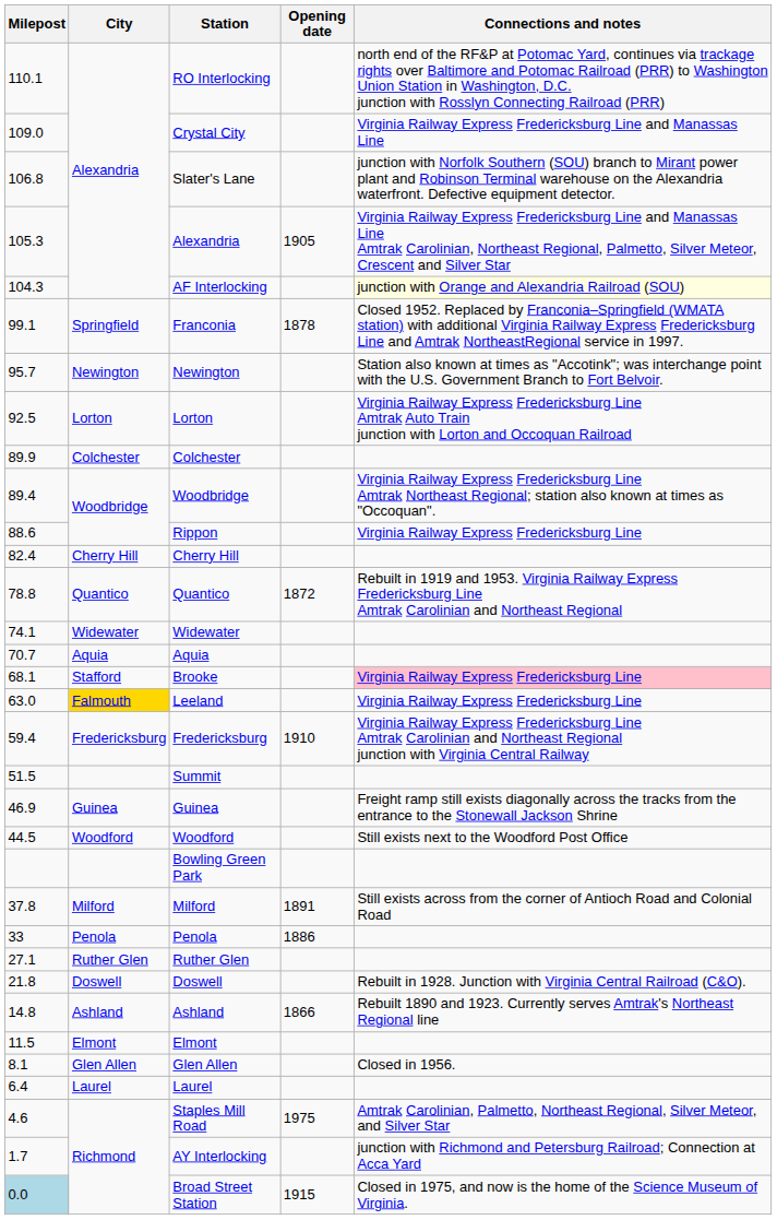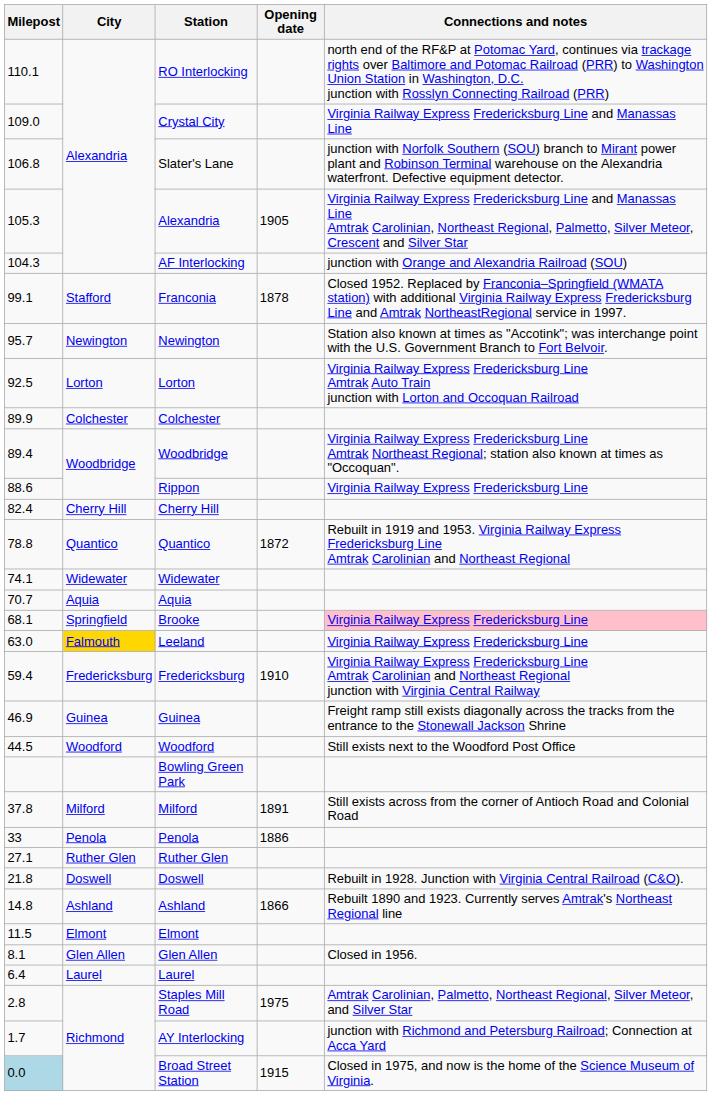 <table class="wikitable">
 <tr>
 <th>Milepost</th>
 <th>City</th>
 <th>Station</th>
 <th>Opening date</th>
 <th>Connections and notes</th>
 </tr>
 <tr>
 <td>110.1</td>
 <td rowspan=5><a href='#'>Alexandria</a></td>
 <td><a href='#'>RO Interlocking</a></td>
 <td></td>
 <td>north end of the RF&P at <a href='#'>Potomac Yard</a>, continues via <a href='#'>trackage rights</a> over <a href='#'>Baltimore and Potomac Railroad</a> (<a href='#'>PRR</a>) to <a href='#'>Washington Union Station</a> in <a href='#'>Washington, D.C.</a><br>junction with <a href='#'>Rosslyn Connecting Railroad</a> (<a href='#'>PRR</a>)</td>
 </tr>
 <tr>
 <td>109.0</td>
 <td><a href='#'>Crystal City</a></td>
 <td></td>
 <td><a href='#'>Virginia Railway Express</a> <a href='#'>Fredericksburg Line</a> and <a href='#'>Manassas Line</a></td>
 </tr>
 <tr>
 <td>106.8</td>
 <td>Slater's Lane</td>
 <td></td>
 <td>junction with <a href='#'>Norfolk Southern</a> (<a href='#'>SOU</a>) branch to <a href='#'>Mirant</a> power plant and <a href='#'>Robinson Terminal</a> warehouse on the Alexandria waterfront. Defective equipment detector.</td>
 </tr>
 <tr>
 <td>105.3</td>
 <td><a href='#'>Alexandria</a></td>
 <td>1905</td>
 <td><a href='#'>Virginia Railway Express</a> <a href='#'>Fredericksburg Line</a> and <a href='#'>Manassas Line</a><br><a href='#'>Amtrak</a> <a href='#'>Carolinian</a>, <a href='#'>Northeast Regional</a>, <a href='#'>Palmetto</a>, <a href='#'>Silver Meteor</a>, <a href='#'>Crescent</a> and <a href='#'>Silver Star</a></td>
 </tr>
 <tr>
 <td>104.3</td>
 <td><a href='#'>AF Interlocking</a></td>
 <td></td>
-<td style="background: lightyellow;">junction with <a href='#'>Orange and Alexandria Railroad</a> (<a href='#'>SOU</a>)</td>
+<td>junction with <a href='#'>Orange and Alexandria Railroad</a> (<a href='#'>SOU</a>)</td>
 </tr>
 <tr>
 <td>99.1</td>
-<td><a href='#'>Springfield</a></td>
+<td><a href='#'>Stafford</a></td>
 <td><a href='#'>Franconia</a></td>
 <td>1878</td>
 <td>Closed 1952. Replaced by <a href='#'>Franconia–Springfield (WMATA station)</a> with additional <a href='#'>Virginia Railway Express</a> <a href='#'>Fredericksburg Line</a> and <a href='#'>Amtrak</a> <a href='#'>NortheastRegional</a> service in 1997.</td>
 </tr>
 <tr>
 <td>95.7</td>
 <td><a href='#'>Newington</a></td>
 <td><a href='#'>Newington</a></td>
 <td></td>
 <td>Station also known at times as "Accotink"; was interchange point with the U.S. Government Branch to <a href='#'>Fort Belvoir</a>.</td>
 </tr>
 <tr>
 <td>92.5</td>
 <td><a href='#'>Lorton</a></td>
 <td><a href='#'>Lorton</a></td>
 <td></td>
 <td><a href='#'>Virginia Railway Express</a> <a href='#'>Fredericksburg Line</a><br><a href='#'>Amtrak</a> <a href='#'>Auto Train</a><br>junction with <a href='#'>Lorton and Occoquan Railroad</a></td>
 </tr>
 <tr>
 <td>89.9</td>
 <td><a href='#'>Colchester</a></td>
 <td><a href='#'>Colchester</a></td>
 <td></td>
 <td></td>
 </tr>
 <tr>
 <td>89.4</td>
 <td rowspan=2><a href='#'>Woodbridge</a></td>
 <td><a href='#'>Woodbridge</a></td>
 <td></td>
 <td><a href='#'>Virginia Railway Express</a> <a href='#'>Fredericksburg Line</a><br><a href='#'>Amtrak</a> <a href='#'>Northeast Regional</a>; station also known at times as "Occoquan".</td>
 </tr>
 <tr>
 <td>88.6</td>
 <td><a href='#'>Rippon</a></td>
 <td></td>
 <td><a href='#'>Virginia Railway Express</a> <a href='#'>Fredericksburg Line</a></td>
 </tr>
 <tr>
 <td>82.4</td>
 <td><a href='#'>Cherry Hill</a></td>
 <td><a href='#'>Cherry Hill</a></td>
 <td></td>
 <td></td>
 </tr>
 <tr>
 <td>78.8</td>
 <td><a href='#'>Quantico</a></td>
 <td><a href='#'>Quantico</a></td>
 <td>1872</td>
 <td>Rebuilt in 1919 and 1953. <a href='#'>Virginia Railway Express</a> <a href='#'>Fredericksburg Line</a><br><a href='#'>Amtrak</a> <a href='#'>Carolinian</a> and <a href='#'>Northeast Regional</a></td>
 </tr>
 <tr>
 <td>74.1</td>
 <td><a href='#'>Widewater</a></td>
 <td><a href='#'>Widewater</a></td>
 <td></td>
 <td></td>
 </tr>
 <tr>
 <td>70.7</td>
 <td><a href='#'>Aquia</a></td>
 <td><a href='#'>Aquia</a></td>
 <td></td>
 <td></td>
 </tr>
 <tr>
 <td>68.1</td>
-<td><a href='#'>Stafford</a></td>
+<td><a href='#'>Springfield</a></td>
 <td><a href='#'>Brooke</a></td>
 <td></td>
 <td style="background: pink;"><a href='#'>Virginia Railway Express</a> <a href='#'>Fredericksburg Line</a></td>
 </tr>
 <tr>
 <td>63.0</td>
 <td style="background: gold;"><a href='#'>Falmouth</a></td>
 <td><a href='#'>Leeland</a></td>
 <td></td>
 <td><a href='#'>Virginia Railway Express</a> <a href='#'>Fredericksburg Line</a></td>
 </tr>
 <tr>
 <td>59.4</td>
 <td><a href='#'>Fredericksburg</a></td>
 <td><a href='#'>Fredericksburg</a></td>
 <td>1910</td>
 <td><a href='#'>Virginia Railway Express</a> <a href='#'>Fredericksburg Line</a><br><a href='#'>Amtrak</a> <a href='#'>Carolinian</a> and <a href='#'>Northeast Regional</a><br>junction with <a href='#'>Virginia Central Railway</a></td>
-</tr>
-<tr>
-<td>51.5</td>
-<td></td>
-<td><a href='#'>Summit</a></td>
-<td></td>
-<td></td>
 </tr>
 <tr>
 <td>46.9</td>
 <td><a href='#'>Guinea</a></td>
 <td><a href='#'>Guinea</a></td>
 <td></td>
 <td>Freight ramp still exists diagonally across the tracks from the entrance to the <a href='#'>Stonewall Jackson</a> Shrine</td>
 </tr>
 <tr>
 <td>44.5</td>
 <td><a href='#'>Woodford</a></td>
 <td><a href='#'>Woodford</a></td>
 <td></td>
 <td>Still exists next to the Woodford Post Office</td>
 </tr>
 <tr>
 <td></td>
 <td></td>
 <td><a href='#'>Bowling Green Park</a></td>
 <td></td>
 <td></td>
 </tr>
 <tr>
 <td>37.8</td>
 <td><a href='#'>Milford</a></td>
 <td><a href='#'>Milford</a></td>
 <td>1891</td>
 <td>Still exists across from the corner of Antioch Road and Colonial Road</td>
 </tr>
 <tr>
 <td>33</td>
 <td><a href='#'>Penola</a></td>
 <td><a href='#'>Penola</a></td>
 <td>1886</td>
 <td></td>
 </tr>
 <tr>
 <td>27.1</td>
 <td><a href='#'>Ruther Glen</a></td>
 <td><a href='#'>Ruther Glen</a></td>
 <td></td>
 <td></td>
 </tr>
 <tr>
 <td>21.8</td>
 <td><a href='#'>Doswell</a></td>
 <td><a href='#'>Doswell</a></td>
 <td></td>
 <td>Rebuilt in 1928. Junction with <a href='#'>Virginia Central Railroad</a> (<a href='#'>C&O</a>).</td>
 </tr>
 <tr>
 <td>14.8</td>
 <td><a href='#'>Ashland</a></td>
 <td><a href='#'>Ashland</a></td>
 <td>1866</td>
 <td>Rebuilt 1890 and 1923. Currently serves <a href='#'>Amtrak</a>'s <a href='#'>Northeast Regional</a> line</td>
 </tr>
 <tr>
 <td>11.5</td>
 <td><a href='#'>Elmont</a></td>
 <td><a href='#'>Elmont</a></td>
 <td></td>
 <td></td>
 </tr>
 <tr>
 <td>8.1</td>
 <td><a href='#'>Glen Allen</a></td>
 <td><a href='#'>Glen Allen</a></td>
 <td></td>
 <td>Closed in 1956.</td>
 </tr>
 <tr>
 <td>6.4</td>
 <td><a href='#'>Laurel</a></td>
 <td><a href='#'>Laurel</a></td>
 <td></td>
 <td></td>
 </tr>
 <tr>
-<td>4.6</td>
+<td>2.8</td>
 <td rowspan=3><a href='#'>Richmond</a></td>
 <td><a href='#'>Staples Mill Road</a></td>
 <td>1975</td>
 <td><a href='#'>Amtrak</a> <a href='#'>Carolinian</a>, <a href='#'>Palmetto</a>, <a href='#'>Northeast Regional</a>, <a href='#'>Silver Meteor</a>, and <a href='#'>Silver Star</a></td>
 </tr>
 <tr>
 <td>1.7</td>
 <td><a href='#'>AY Interlocking</a></td>
 <td></td>
 <td>junction with <a href='#'>Richmond and Petersburg Railroad</a>; Connection at <a href='#'>Acca Yard</a></td>
 </tr>
 <tr>
 <td style="background: lightblue;">0.0</td>
 <td><a href='#'>Broad Street Station</a></td>
 <td>1915</td>
 <td>Closed in 1975, and now is the home of the <a href='#'>Science Museum of Virginia</a>.</td>
 </tr>
 </table>
